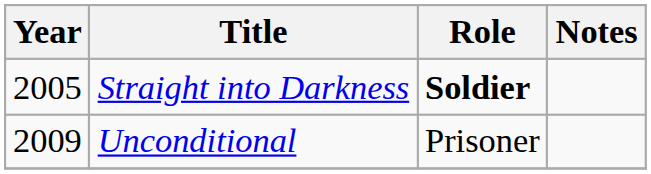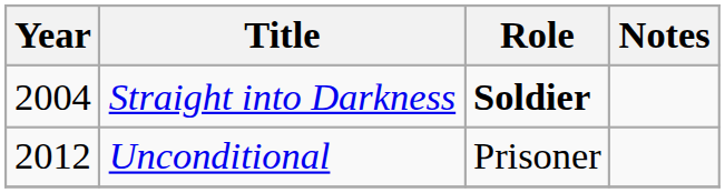 <table class="wikitable sortable">
 <tr>
 <th>Year</th>
 <th>Title</th>
 <th>Role</th>
 <th class="unsortable">Notes</th>
 </tr>
 <tr>
-<td>2005</td>
+<td>2004</td>
 <td><em><a href='#'>Straight into Darkness</a></em></td>
 <td><strong>Soldier</strong></td>
 <td></td>
 </tr>
 <tr>
-<td>2009</td>
+<td>2012</td>
 <td><em><a href='#'>Unconditional</a></em></td>
 <td>Prisoner</td>
 <td></td>
 </tr>
 <tr>
 </tr>
 </table>
